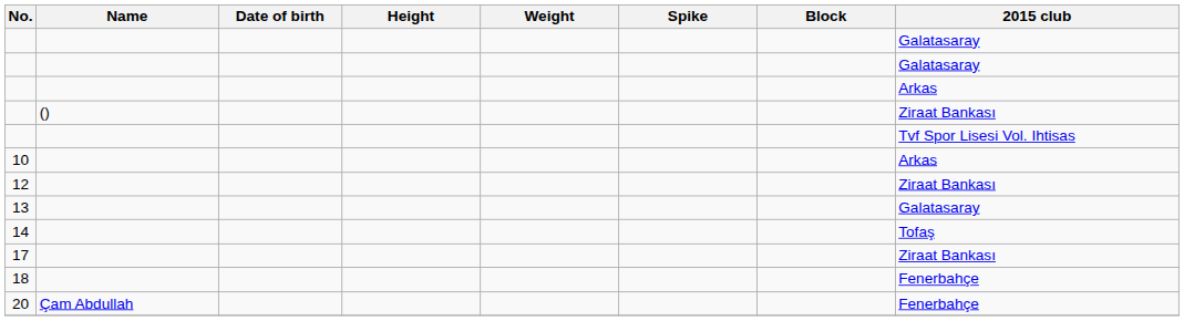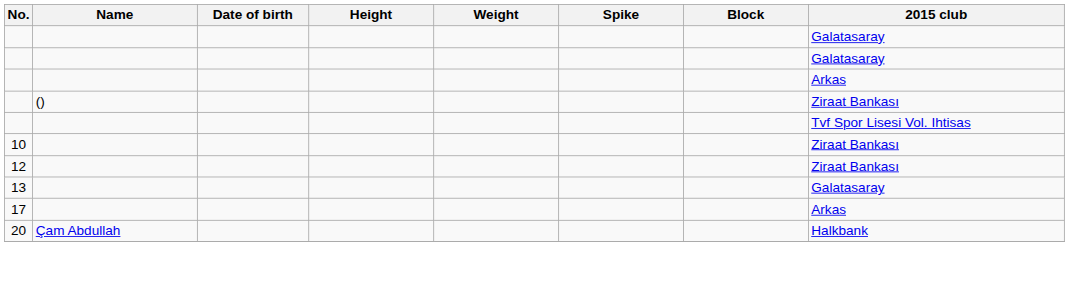 <table class="wikitable sortable" style="font-size:100%; text-align:center;">
 <tr>
 <th>No.</th>
 <th style="width:12em">Name</th>
 <th style="width:8em">Date of birth</th>
 <th style="width:9em">Height</th>
 <th style="width:9em">Weight</th>
 <th style="width:9em">Spike</th>
 <th style="width:9em">Block</th>
 <th style="width:19em">2015 club</th>
 </tr>
 <tr>
 <td></td>
 <td align=left></td>
 <td align=right></td>
 <td></td>
 <td></td>
 <td></td>
 <td></td>
 <td align=left> <a href='#'>Galatasaray</a></td>
 </tr>
 <tr>
 <td></td>
 <td align=left></td>
 <td align=right></td>
 <td></td>
 <td></td>
 <td></td>
 <td></td>
 <td align=left> <a href='#'>Galatasaray</a></td>
 </tr>
 <tr>
 <td></td>
 <td align=left></td>
 <td align=right></td>
 <td></td>
 <td></td>
 <td></td>
 <td></td>
 <td align=left> <a href='#'>Arkas</a></td>
 </tr>
 <tr>
 <td></td>
 <td align=left> ()</td>
 <td align=right></td>
 <td></td>
 <td></td>
 <td></td>
 <td></td>
 <td align=left> <a href='#'>Ziraat Bankası</a></td>
 </tr>
 <tr>
 <td></td>
 <td align=left></td>
 <td align=right></td>
 <td></td>
 <td></td>
 <td></td>
 <td></td>
 <td align=left> <a href='#'>Tvf Spor Lisesi Vol. Ihtisas</a></td>
 </tr>
 <tr>
 <td>10</td>
 <td align=left></td>
 <td align=right></td>
 <td></td>
 <td></td>
 <td></td>
 <td></td>
-<td align=left> <a href='#'>Arkas</a></td>
+<td align=left> <a href='#'>Ziraat Bankası</a></td>
 </tr>
 <tr>
 <td>12</td>
 <td align=left></td>
 <td align=right></td>
 <td></td>
 <td></td>
 <td></td>
 <td></td>
 <td align=left> <a href='#'>Ziraat Bankası</a></td>
 </tr>
 <tr>
 <td>13</td>
 <td align=left></td>
 <td align=right></td>
 <td></td>
 <td></td>
 <td></td>
 <td></td>
 <td align=left> <a href='#'>Galatasaray</a></td>
 </tr>
 <tr>
-<td>14</td>
-<td align=left></td>
-<td align=right></td>
-<td></td>
-<td></td>
-<td></td>
-<td></td>
-<td align=left> <a href='#'>Tofaş</a></td>
-</tr>
-<tr>
 <td>17</td>
 <td align=left></td>
 <td align=right></td>
 <td></td>
 <td></td>
 <td></td>
 <td></td>
-<td align=left> <a href='#'>Ziraat Bankası</a></td>
-</tr>
-<tr>
-<td>18</td>
-<td align=left></td>
-<td align=right></td>
-<td></td>
-<td></td>
-<td></td>
-<td></td>
-<td align=left> <a href='#'>Fenerbahçe</a></td>
+<td align=left> <a href='#'>Arkas</a></td>
 </tr>
 <tr>
 <td>20</td>
 <td align=left><a href='#'>Çam Abdullah</a></td>
 <td align=right></td>
 <td></td>
 <td></td>
 <td></td>
 <td></td>
-<td align=left> <a href='#'>Fenerbahçe</a></td>
+<td align=left> <a href='#'>Halkbank</a></td>
 </tr>
 <tr>
 </tr>
 </table>
